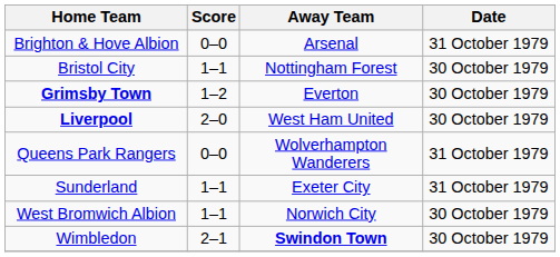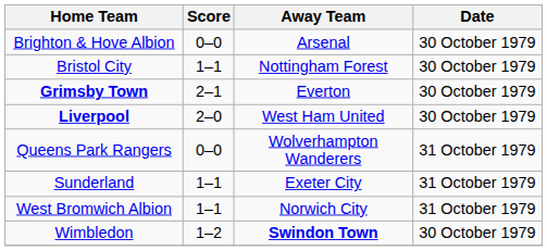 <table class="wikitable" style="text-align:center;">
 <tr>
 <th width=175>Home Team</th>
 <th width=20>Score</th>
 <th width=175>Away Team</th>
 <th width=125>Date</th>
 </tr>
 <tr>
 <td><a href='#'>Brighton & Hove Albion</a></td>
 <td>0–0</td>
 <td><a href='#'>Arsenal</a></td>
-<td>31 October 1979</td>
+<td>30 October 1979</td>
 </tr>
 <tr>
 <td><a href='#'>Bristol City</a></td>
 <td>1–1</td>
 <td><a href='#'>Nottingham Forest</a></td>
 <td>30 October 1979</td>
 </tr>
 <tr>
 <td><strong><a href='#'>Grimsby Town</a></strong></td>
-<td>1–2</td>
+<td>2–1</td>
 <td><a href='#'>Everton</a></td>
 <td>30 October 1979</td>
 </tr>
 <tr>
 <td><strong><a href='#'>Liverpool</a></strong></td>
 <td>2–0</td>
 <td><a href='#'>West Ham United</a></td>
 <td>30 October 1979</td>
 </tr>
 <tr>
 <td><a href='#'>Queens Park Rangers</a></td>
 <td>0–0</td>
 <td><a href='#'>Wolverhampton Wanderers</a></td>
 <td>31 October 1979</td>
 </tr>
 <tr>
 <td><a href='#'>Sunderland</a></td>
 <td>1–1</td>
 <td><a href='#'>Exeter City</a></td>
 <td>31 October 1979</td>
 </tr>
 <tr>
 <td><a href='#'>West Bromwich Albion</a></td>
 <td>1–1</td>
 <td><a href='#'>Norwich City</a></td>
-<td>30 October 1979</td>
+<td>31 October 1979</td>
 </tr>
 <tr>
 <td><a href='#'>Wimbledon</a></td>
-<td>2–1</td>
+<td>1–2</td>
 <td><strong><a href='#'>Swindon Town</a></strong></td>
 <td>30 October 1979</td>
 </tr>
 <tr>
 </tr>
 </table>
